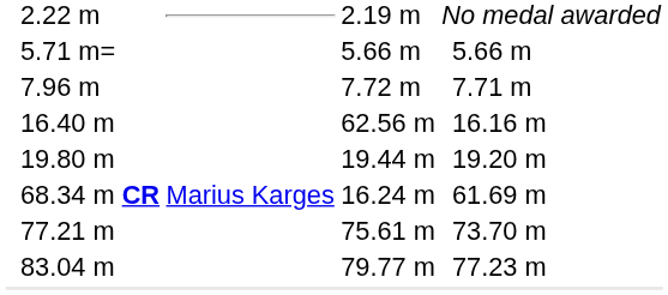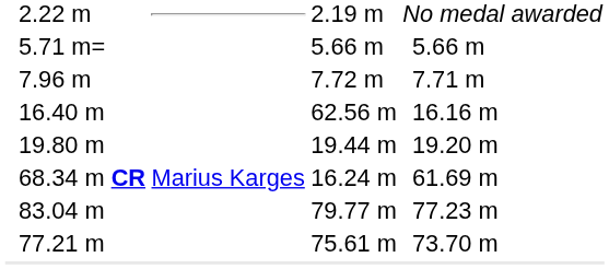 <table>
 <tr>
 <td></td>
 <td></td>
 <td>2.22 m</td>
 <td><hr></td>
 <td>2.19 m</td>
 <td colspan=2><em>No medal awarded</em></td>
 </tr>
 <tr>
 <td></td>
 <td></td>
 <td>5.71 m=<strong></strong></td>
 <td></td>
 <td>5.66 m</td>
 <td></td>
 <td>5.66 m</td>
 </tr>
 <tr>
 <td></td>
 <td></td>
 <td>7.96 m </td>
 <td></td>
 <td>7.72 m</td>
 <td></td>
 <td>7.71 m</td>
 </tr>
 <tr>
 <td></td>
 <td></td>
 <td>16.40 m </td>
 <td></td>
 <td>62.56 m</td>
 <td></td>
 <td>16.16 m</td>
 </tr>
 <tr>
 <td></td>
 <td></td>
 <td>19.80 m </td>
 <td></td>
 <td>19.44 m </td>
 <td></td>
 <td>19.20 m</td>
 </tr>
 <tr>
 <td></td>
 <td></td>
 <td>68.34 m <strong><a href='#'>CR</a></strong></td>
 <td> <a href='#'>Marius Karges</a><br></td>
 <td>16.24 m </td>
 <td></td>
 <td>61.69 m</td>
 </tr>
 <tr>
 <td></td>
 <td></td>
+<td>83.04 m </td>
+<td></td>
+<td>79.77 m</td>
+<td></td>
+<td>77.23 m </td>
+</tr>
+<tr>
+<td></td>
+<td></td>
 <td>77.21 m </td>
 <td></td>
 <td>75.61 m</td>
 <td></td>
 <td>73.70 m</td>
 </tr>
-<tr>
-<td></td>
-<td></td>
-<td>83.04 m </td>
-<td></td>
-<td>79.77 m</td>
-<td></td>
-<td>77.23 m </td>
-</tr>
 <tr style="background:#e8e8e8;">
 <td colspan=7></td>
 </tr>
 </table>
